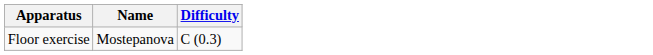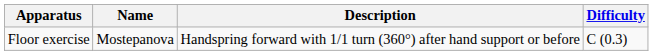 <table class="wikitable">
 <tr>
 <th>Apparatus</th>
 <th>Name</th>
+<th>Description</th>
 <th><a href='#'>Difficulty</a></th>
 </tr>
 <tr>
 <td>Floor exercise</td>
 <td>Mostepanova</td>
+<td>Handspring forward with 1/1 turn (360°) after hand support or before</td>
 <td>C (0.3)</td>
 </tr>
 </table>
